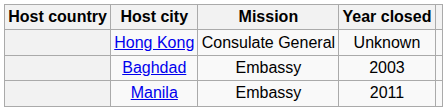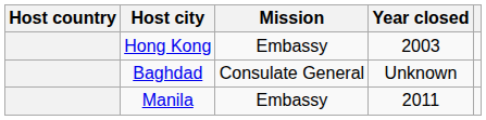 <table class="wikitable plainrowheaders" style="text-align:center;">
 <tr>
 <th scope="col">Host country</th>
 <th scope="col">Host city</th>
 <th scope="col">Mission</th>
 <th scope="col">Year closed</th>
 <th scope="col"></th>
 </tr>
 <tr>
 <th scope="row"></th>
 <td><a href='#'>Hong Kong</a></td>
-<td>Consulate General</td>
-<td>Unknown</td>
+<td>Embassy</td>
+<td>2003</td>
 <td></td>
 </tr>
 <tr>
 <th scope="row"></th>
 <td><a href='#'>Baghdad</a></td>
-<td>Embassy</td>
-<td>2003</td>
+<td>Consulate General</td>
+<td>Unknown</td>
 <td></td>
 </tr>
 <tr>
 <th scope="row"></th>
 <td><a href='#'>Manila</a></td>
 <td>Embassy</td>
 <td>2011</td>
 <td></td>
 </tr>
 </table>
